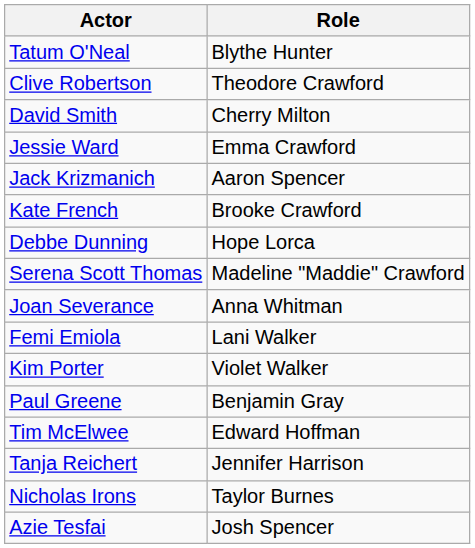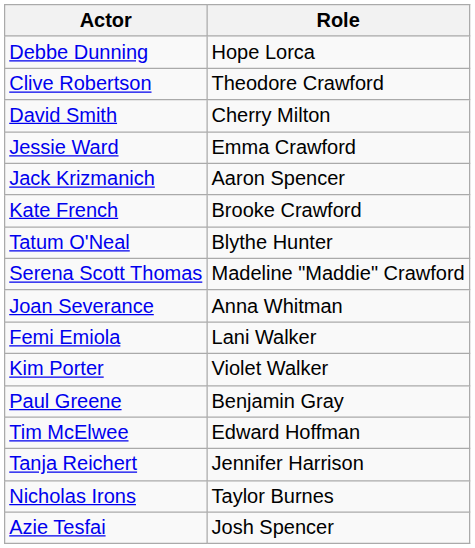 <table class="wikitable">
 <tr>
 <th>Actor</th>
 <th>Role</th>
 </tr>
 <tr>
-<td><a href='#'>Tatum O'Neal</a></td>
-<td>Blythe Hunter</td>
+<td><a href='#'>Debbe Dunning</a></td>
+<td>Hope Lorca</td>
 </tr>
 <tr>
 <td><a href='#'>Clive Robertson</a></td>
 <td>Theodore Crawford</td>
 </tr>
 <tr>
 <td><a href='#'>David Smith</a></td>
 <td>Cherry Milton</td>
 </tr>
 <tr>
 <td><a href='#'>Jessie Ward</a></td>
 <td>Emma Crawford</td>
 </tr>
 <tr>
 <td><a href='#'>Jack Krizmanich</a></td>
 <td>Aaron Spencer</td>
 </tr>
 <tr>
 <td><a href='#'>Kate French</a></td>
 <td>Brooke Crawford</td>
 </tr>
 <tr>
-<td><a href='#'>Debbe Dunning</a></td>
-<td>Hope Lorca</td>
+<td><a href='#'>Tatum O'Neal</a></td>
+<td>Blythe Hunter</td>
 </tr>
 <tr>
 <td><a href='#'>Serena Scott Thomas</a></td>
 <td>Madeline "Maddie" Crawford</td>
 </tr>
 <tr>
 <td><a href='#'>Joan Severance</a></td>
 <td>Anna Whitman</td>
 </tr>
 <tr>
 <td><a href='#'>Femi Emiola</a></td>
 <td>Lani Walker</td>
 </tr>
 <tr>
 <td><a href='#'>Kim Porter</a></td>
 <td>Violet Walker</td>
 </tr>
 <tr>
 <td><a href='#'>Paul Greene</a></td>
 <td>Benjamin Gray</td>
 </tr>
 <tr>
 <td><a href='#'>Tim McElwee</a></td>
 <td>Edward Hoffman</td>
 </tr>
 <tr>
 <td><a href='#'>Tanja Reichert</a></td>
 <td>Jennifer Harrison</td>
 </tr>
 <tr>
 <td><a href='#'>Nicholas Irons</a></td>
 <td>Taylor Burnes</td>
 </tr>
 <tr>
 <td><a href='#'>Azie Tesfai</a></td>
 <td>Josh Spencer</td>
 </tr>
 </table>
